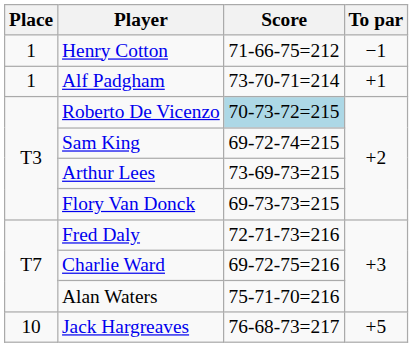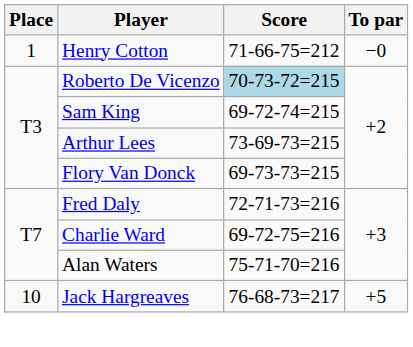 <table class=wikitable>
 <tr>
 <th>Place</th>
 <th>Player</th>
 <th>Score</th>
 <th>To par</th>
 </tr>
 <tr>
 <td align=center>1</td>
 <td> <a href='#'>Henry Cotton</a></td>
 <td>71-66-75=212</td>
-<td align=center>−1</td>
-</tr>
-<tr>
-<td align=center>1</td>
-<td> <a href='#'>Alf Padgham</a></td>
-<td>73-70-71=214</td>
-<td align=center>+1</td>
+<td align=center>−0</td>
 </tr>
 <tr>
 <td rowspan=4 align=center>T3</td>
 <td> <a href='#'>Roberto De Vicenzo</a></td>
 <td style="background: lightblue;">70-73-72=215</td>
 <td rowspan=4 align=center>+2</td>
 </tr>
 <tr>
 <td> <a href='#'>Sam King</a></td>
 <td>69-72-74=215</td>
 </tr>
 <tr>
 <td> <a href='#'>Arthur Lees</a></td>
 <td>73-69-73=215</td>
 </tr>
 <tr>
 <td> <a href='#'>Flory Van Donck</a></td>
 <td>69-73-73=215</td>
 </tr>
 <tr>
 <td rowspan=3 align=center>T7</td>
 <td> <a href='#'>Fred Daly</a></td>
 <td>72-71-73=216</td>
 <td rowspan=3 align=center>+3</td>
 </tr>
 <tr>
 <td> <a href='#'>Charlie Ward</a></td>
 <td>69-72-75=216</td>
 </tr>
 <tr>
 <td> Alan Waters</td>
 <td>75-71-70=216</td>
 </tr>
 <tr>
 <td align=center>10</td>
 <td> <a href='#'>Jack Hargreaves</a></td>
 <td>76-68-73=217</td>
 <td align=center>+5</td>
 </tr>
 </table>
